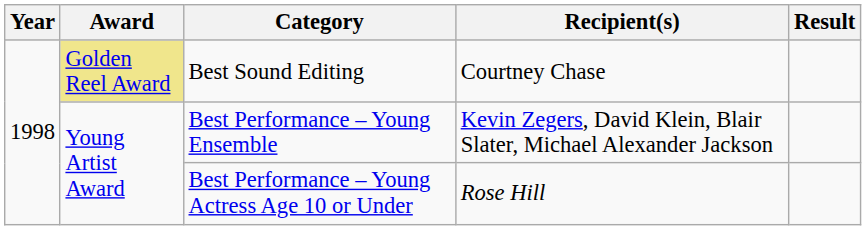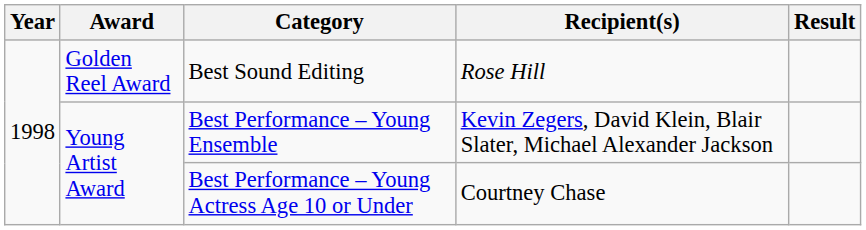 <table class="wikitable">
 <tr>
 <th>Year</th>
 <th>Award</th>
 <th>Category</th>
 <th>Recipient(s)</th>
 <th>Result</th>
 </tr>
 <tr>
 <td rowspan="3">1998</td>
-<td style="background: khaki;"><a href='#'>Golden Reel Award</a></td>
+<td><a href='#'>Golden Reel Award</a></td>
 <td>Best Sound Editing</td>
-<td>Courtney Chase</td>
+<td><em>Rose Hill</em></td>
 <td></td>
 </tr>
 <tr>
 <td rowspan="2"><a href='#'>Young Artist Award</a></td>
 <td><a href='#'>Best Performance – Young Ensemble</a></td>
 <td><a href='#'>Kevin Zegers</a>, David Klein, Blair Slater, Michael Alexander Jackson</td>
 <td></td>
 </tr>
 <tr>
 <td><a href='#'>Best Performance – Young Actress Age 10 or Under</a></td>
-<td><em>Rose Hill</em></td>
+<td>Courtney Chase</td>
 <td></td>
 </tr>
 </table>
